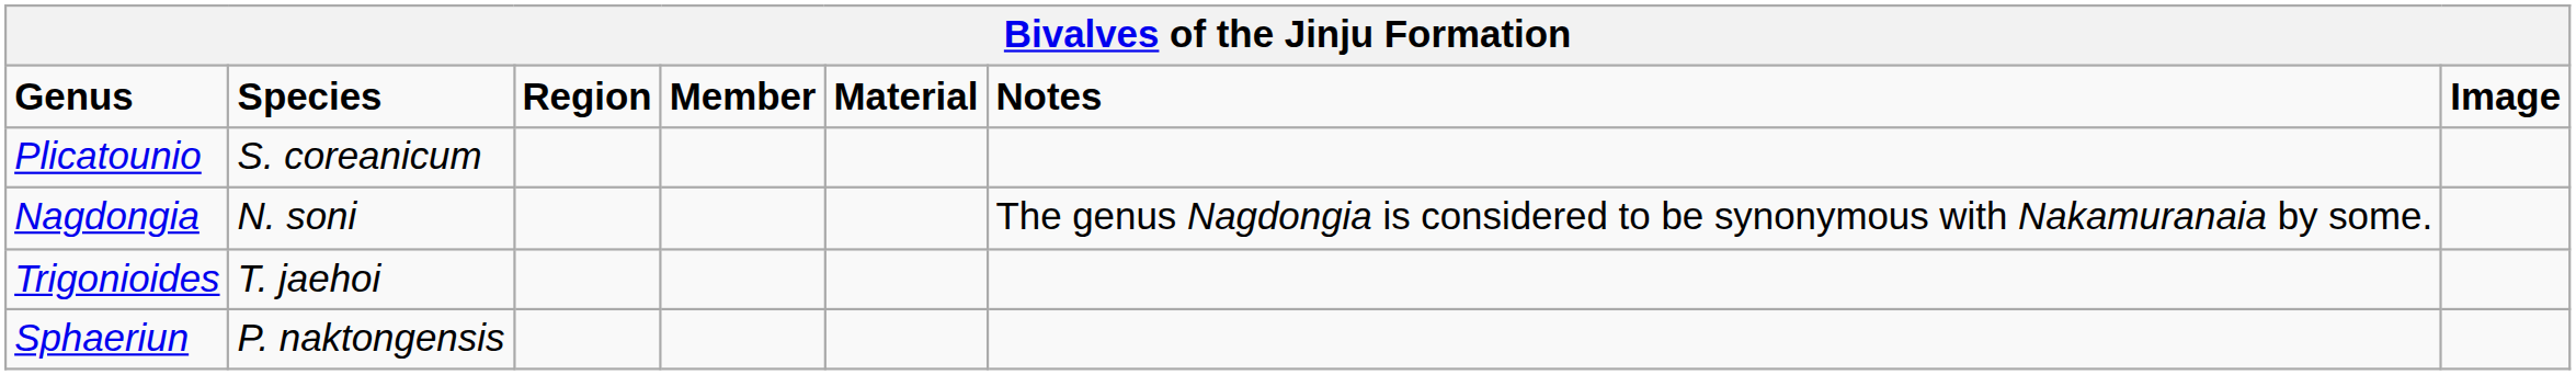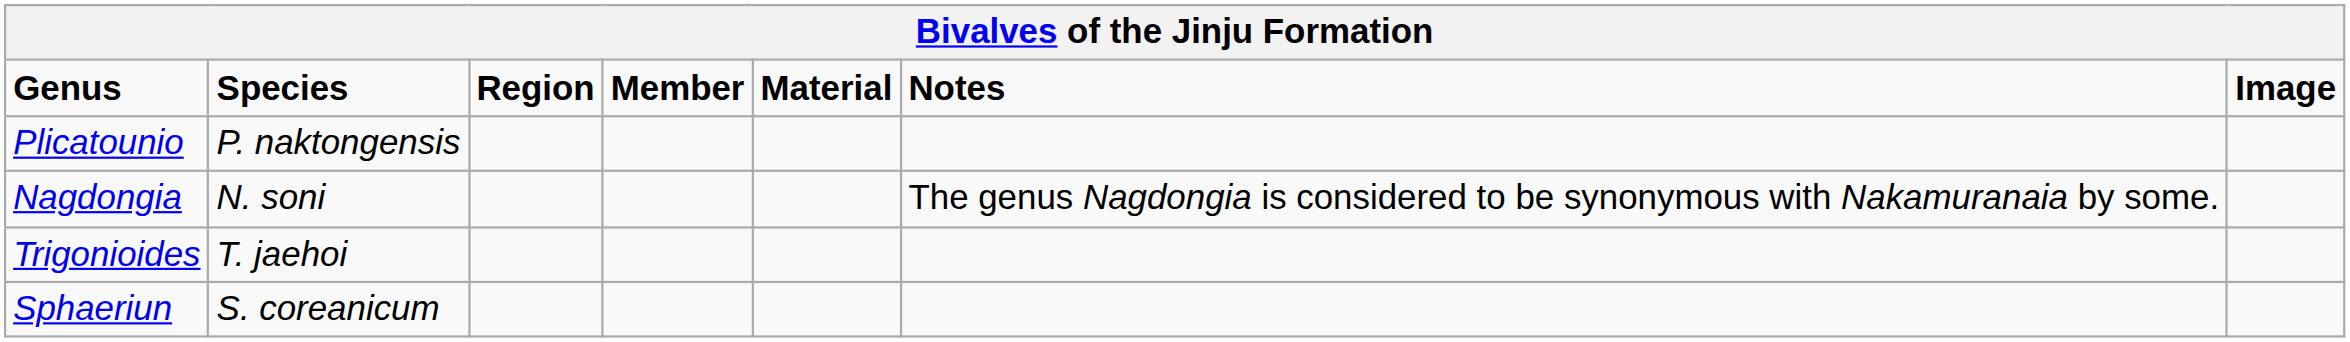 <table class="wikitable">
 <tr>
 <th colspan="7"><a href='#'>Bivalves</a> of the Jinju Formation</th>
 </tr>
 <tr>
 <td><strong>Genus</strong></td>
 <td><strong>Species</strong></td>
 <td><strong>Region</strong></td>
 <td><strong>Member</strong></td>
 <td><strong>Material</strong></td>
 <td><strong>Notes</strong></td>
 <td><strong>Image</strong></td>
 </tr>
 <tr>
 <td><em><a href='#'>Plicatounio</a></em></td>
-<td><em>S. coreanicum</em></td>
+<td><em>P. naktongensis</em></td>
 <td></td>
 <td></td>
 <td></td>
 <td></td>
 <td></td>
 </tr>
 <tr>
 <td><em><a href='#'>Nagdongia</a></em></td>
 <td><em>N. soni</em></td>
 <td></td>
 <td></td>
 <td></td>
 <td>The genus <em>Nagdongia</em> is considered to be synonymous with <em>Nakamuranaia</em> by some.</td>
 <td></td>
 </tr>
 <tr>
 <td><em><a href='#'>Trigonioides</a></em></td>
 <td><em>T. jaehoi</em></td>
 <td></td>
 <td></td>
 <td></td>
 <td></td>
 <td></td>
 </tr>
 <tr>
 <td><em><a href='#'>Sphaeriun</a></em></td>
-<td><em>P. naktongensis</em></td>
+<td><em>S. coreanicum</em></td>
 <td></td>
 <td></td>
 <td></td>
 <td></td>
 <td></td>
 </tr>
 </table>
